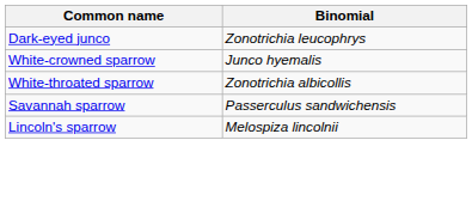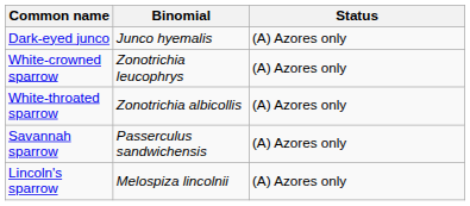 <table width=60% class="wikitable">
 <tr>
 <th width=15%>Common name</th>
 <th width=15%>Binomial</th>
+<th width=30%>Status</th>
 </tr>
 <tr>
 <td><a href='#'>Dark-eyed junco</a></td>
-<td><em>Zonotrichia leucophrys</em></td>
+<td><em>Junco hyemalis</em></td>
+<td>(A) Azores only</td>
 </tr>
 <tr>
 <td><a href='#'>White-crowned sparrow</a></td>
-<td><em>Junco hyemalis</em></td>
+<td><em>Zonotrichia leucophrys</em></td>
+<td>(A) Azores only</td>
 </tr>
 <tr>
 <td><a href='#'>White-throated sparrow</a></td>
 <td><em>Zonotrichia albicollis</em></td>
+<td>(A) Azores only</td>
 </tr>
 <tr>
 <td><a href='#'>Savannah sparrow</a></td>
 <td><em>Passerculus sandwichensis</em></td>
+<td>(A) Azores only</td>
 </tr>
 <tr>
 <td><a href='#'>Lincoln's sparrow</a></td>
 <td><em>Melospiza lincolnii</em></td>
+<td>(A) Azores only</td>
 </tr>
 </table>
